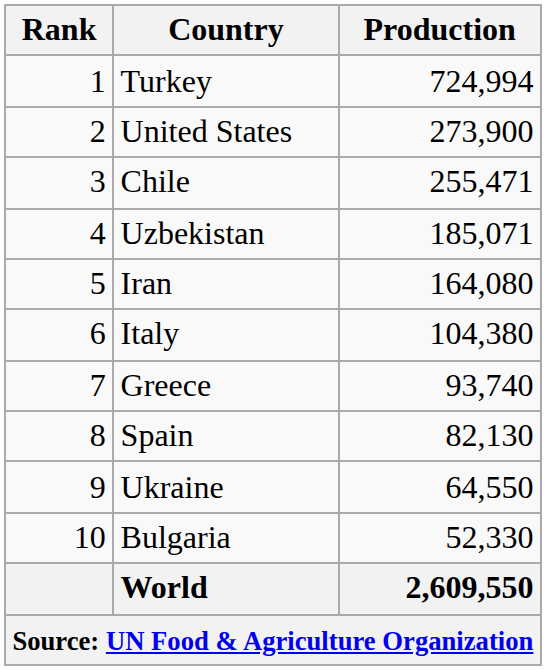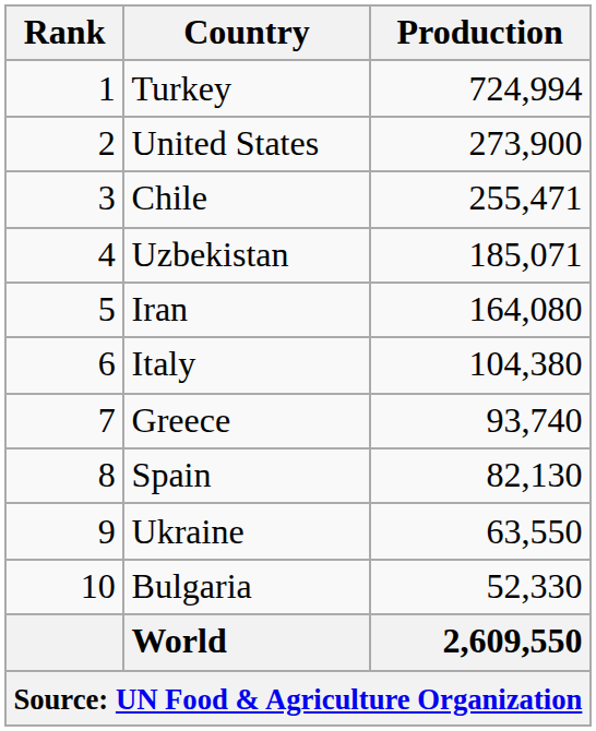 <table class="wikitable floatright sortable">
 <tr>
 <th>Rank</th>
 <th>Country</th>
 <th data-sort-type="number">Production</th>
 </tr>
 <tr>
 <td style="text-align:right">1</td>
 <td>Turkey</td>
 <td style="text-align:right">724,994</td>
 </tr>
 <tr>
 <td style="text-align:right">2</td>
 <td>United States</td>
 <td style="text-align:right">273,900</td>
 </tr>
 <tr>
 <td style="text-align:right">3</td>
 <td>Chile</td>
 <td style="text-align:right">255,471</td>
 </tr>
 <tr>
 <td style="text-align:right">4</td>
 <td>Uzbekistan</td>
 <td style="text-align:right">185,071</td>
 </tr>
 <tr>
 <td style="text-align:right">5</td>
 <td>Iran</td>
 <td style="text-align:right">164,080</td>
 </tr>
 <tr>
 <td style="text-align:right">6</td>
 <td>Italy</td>
 <td style="text-align:right">104,380</td>
 </tr>
 <tr>
 <td style="text-align:right">7</td>
 <td>Greece</td>
 <td style="text-align:right">93,740</td>
 </tr>
 <tr>
 <td style="text-align:right">8</td>
 <td>Spain</td>
 <td style="text-align:right">82,130</td>
 </tr>
 <tr>
 <td style="text-align:right">9</td>
 <td>Ukraine</td>
-<td style="text-align:right">64,550</td>
+<td style="text-align:right">63,550</td>
 </tr>
 <tr>
 <td style="text-align:right">10</td>
 <td>Bulgaria</td>
 <td style="text-align:right">52,330</td>
 </tr>
 <tr style="background:#ccc;">
 <th></th>
 <th style="text-align:left">World</th>
 <th style="text-align:right">2,609,550</th>
 </tr>
 <tr>
 <th colspan=3><small>Source: <a href='#'>UN Food & Agriculture Organization</a></small></th>
 </tr>
 </table>
